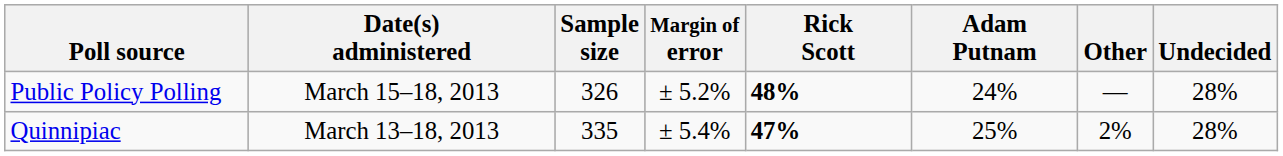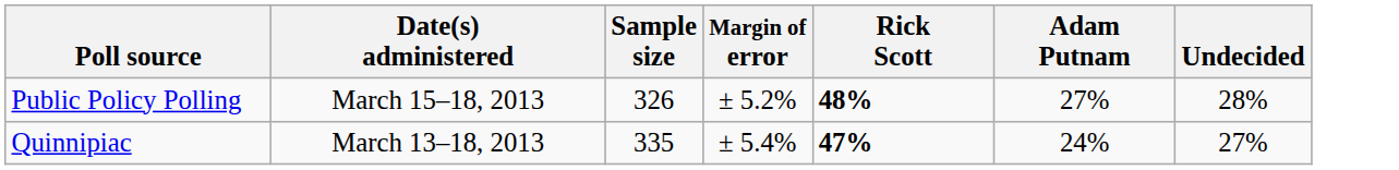 <table class="wikitable">
 <tr valign= bottom>
 <th style="width:150px;">Poll source</th>
 <th style="width:190px;">Date(s)<br>administered</th>
 <th class=small>Sample<br>size</th>
 <th><small>Margin of</small><br>error</th>
 <th style="width:100px;">Rick<br>Scott</th>
 <th style="width:100px;">Adam<br>Putnam</th>
-<th>Other</th>
 <th>Undecided</th>
 </tr>
 <tr>
 <td><a href='#'>Public Policy Polling</a></td>
 <td align=center>March 15–18, 2013</td>
 <td align=center>326</td>
 <td align=center>± 5.2%</td>
 <td><strong>48%</strong></td>
-<td align=center>24%</td>
-<td align=center>—</td>
+<td align=center>27%</td>
 <td align=center>28%</td>
 </tr>
 <tr>
 <td><a href='#'>Quinnipiac</a></td>
 <td align=center>March 13–18, 2013</td>
 <td align=center>335</td>
 <td align=center>± 5.4%</td>
 <td><strong>47%</strong></td>
-<td align=center>25%</td>
-<td align=center>2%</td>
-<td align=center>28%</td>
+<td align=center>24%</td>
+<td align=center>27%</td>
 </tr>
 </table>
